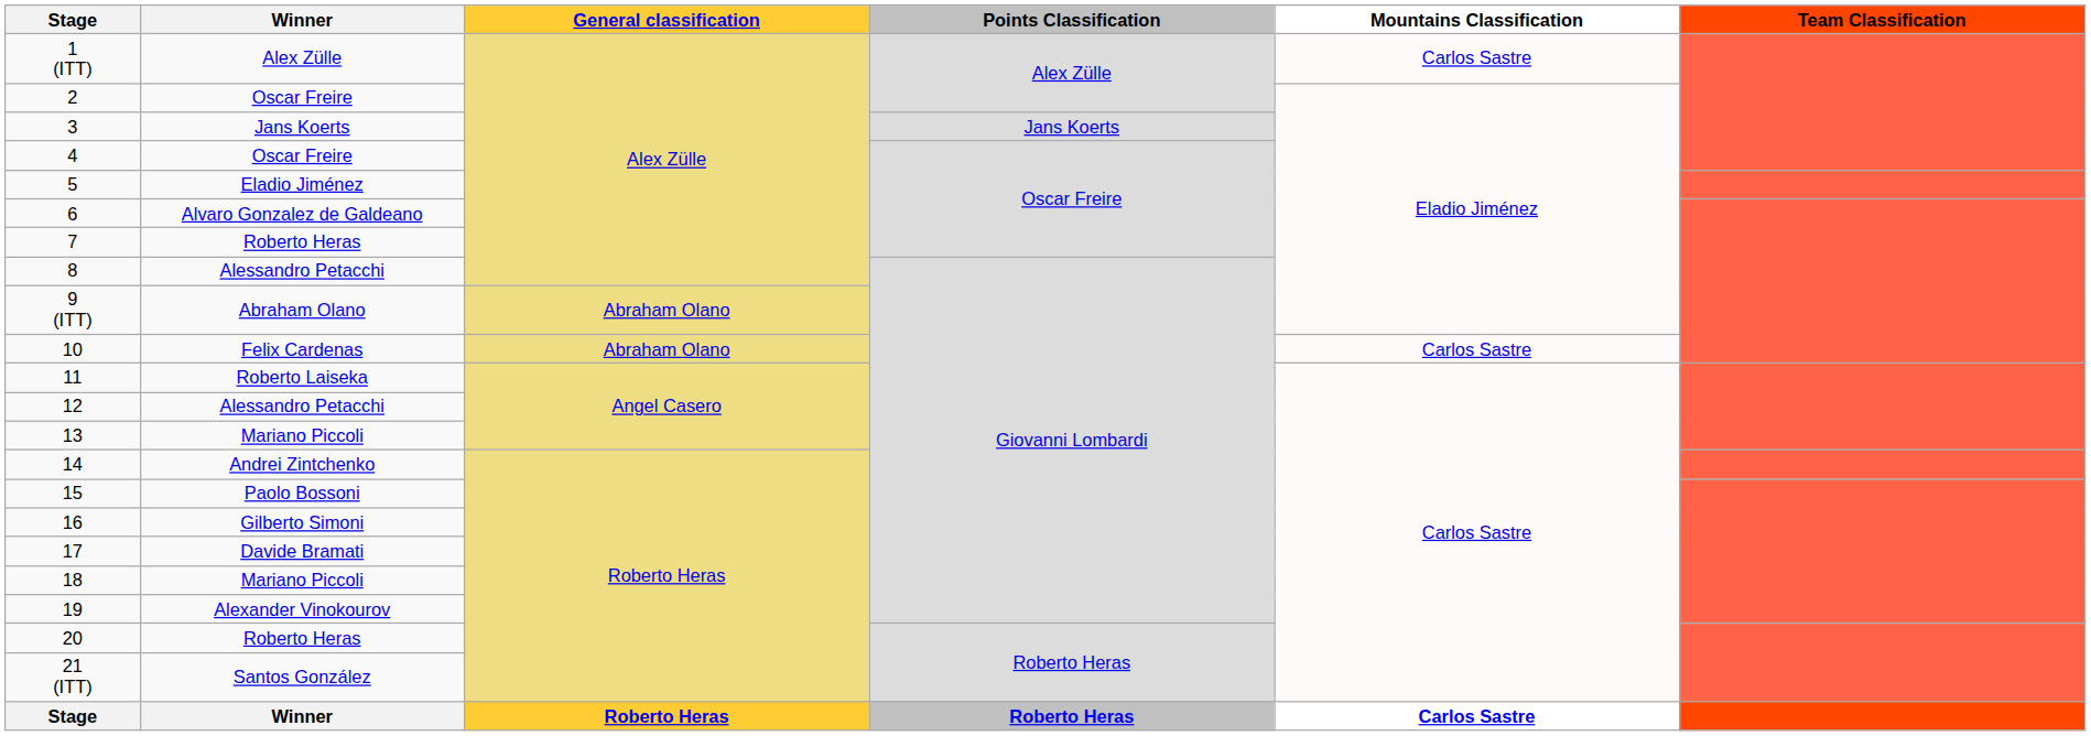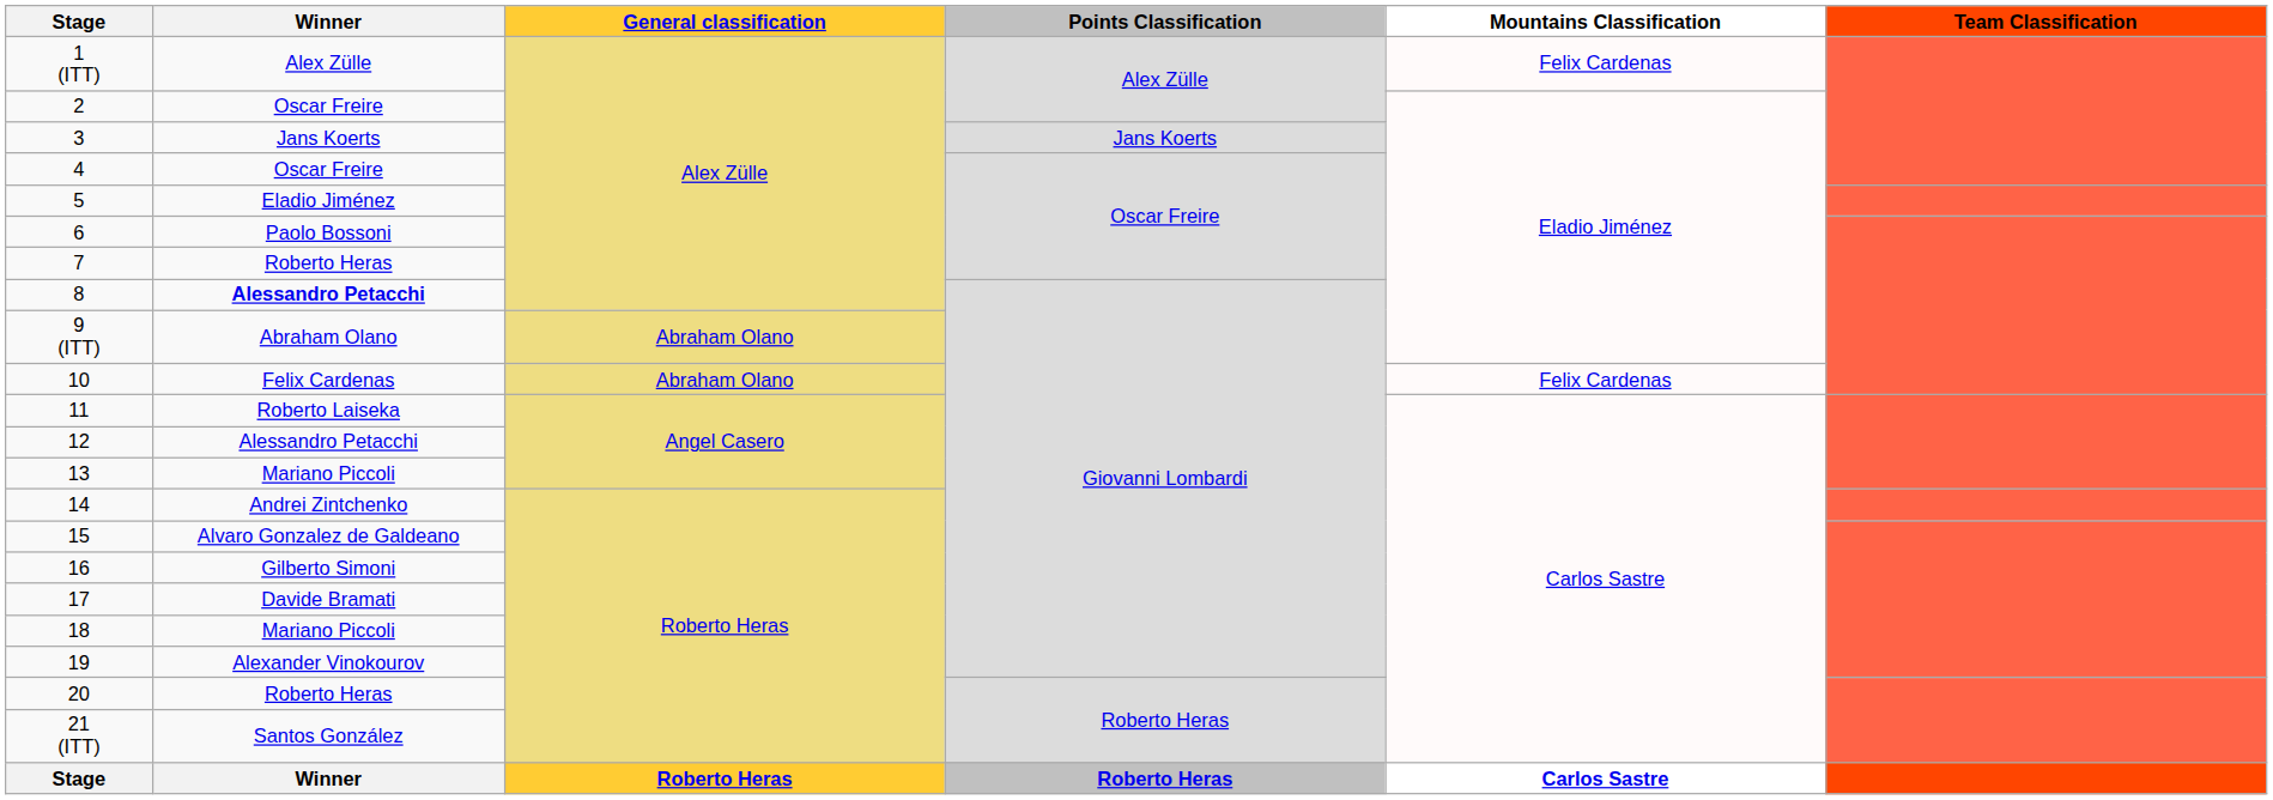 <table class="wikitable" style="text-align: center; font-size:smaller;">
 <tr style="background-color: #efefef;">
 <th width="5%">Stage</th>
 <th width="12%">Winner</th>
 <th style="background:#FFCC33;" width="15%"><strong><a href='#'>General classification</a></strong><br></th>
 <th style="background:#C0C0C0;" width="15%"><strong>Points Classification</strong><br></th>
 <th style="background:#FFFFFF;" width="15%"><strong>Mountains Classification</strong><br></th>
 <th style="background:#FF4500;" width="15%"><strong>Team Classification</strong></th>
 </tr>
 <tr>
 <td>1<br>(ITT)</td>
 <td><a href='#'>Alex Zülle</a></td>
 <td style="background:#EEDD82;" rowspan="8"><a href='#'>Alex Zülle</a></td>
 <td style="background:gainsboro;" rowspan="2"><a href='#'>Alex Zülle</a></td>
-<td style="background:snow;"><a href='#'>Carlos Sastre</a></td>
+<td style="background:snow;"><a href='#'>Felix Cardenas</a></td>
 <td style="background:#FF6347;" rowspan="4"></td>
 </tr>
 <tr>
 <td>2</td>
 <td><a href='#'>Oscar Freire</a></td>
 <td style="background:snow;" rowspan="8"><a href='#'>Eladio Jiménez</a></td>
 </tr>
 <tr>
 <td>3</td>
 <td><a href='#'>Jans Koerts</a></td>
 <td style="background:gainsboro;"><a href='#'>Jans Koerts</a></td>
 </tr>
 <tr>
 <td>4</td>
 <td><a href='#'>Oscar Freire</a></td>
 <td style="background:gainsboro;" rowspan="4"><a href='#'>Oscar Freire</a></td>
 </tr>
 <tr>
 <td>5</td>
 <td><a href='#'>Eladio Jiménez</a></td>
 <td style="background:#FF6347;"></td>
 </tr>
 <tr>
 <td>6</td>
-<td><a href='#'>Alvaro Gonzalez de Galdeano</a></td>
+<td><a href='#'>Paolo Bossoni</a></td>
 <td style="background:#FF6347;" rowspan="5"></td>
 </tr>
 <tr>
 <td>7</td>
 <td><a href='#'>Roberto Heras</a></td>
 </tr>
 <tr>
 <td>8</td>
-<td><a href='#'>Alessandro Petacchi</a></td>
+<td><strong><a href='#'>Alessandro Petacchi</a></strong></td>
 <td style="background:gainsboro;" rowspan="12"><a href='#'>Giovanni Lombardi</a></td>
 </tr>
 <tr>
 <td>9<br>(ITT)</td>
 <td><a href='#'>Abraham Olano</a></td>
 <td style="background:#EEDD82;"><a href='#'>Abraham Olano</a></td>
 </tr>
 <tr>
 <td>10</td>
 <td><a href='#'>Felix Cardenas</a></td>
 <td style="background:#EEDD82;"><a href='#'>Abraham Olano</a></td>
-<td style="background:snow;"><a href='#'>Carlos Sastre</a></td>
+<td style="background:snow;"><a href='#'>Felix Cardenas</a></td>
 </tr>
 <tr>
 <td>11</td>
 <td><a href='#'>Roberto Laiseka</a></td>
 <td style="background:#EEDD82;" rowspan="3"><a href='#'>Angel Casero</a></td>
 <td style="background:snow;" rowspan="11"><a href='#'>Carlos Sastre</a></td>
 <td style="background:#FF6347;" rowspan="3"></td>
 </tr>
 <tr>
 <td>12</td>
 <td><a href='#'>Alessandro Petacchi</a></td>
 </tr>
 <tr>
 <td>13</td>
 <td><a href='#'>Mariano Piccoli</a></td>
 </tr>
 <tr>
 <td>14</td>
 <td><a href='#'>Andrei Zintchenko</a></td>
 <td style="background:#EEDD82;" rowspan="8"><a href='#'>Roberto Heras</a></td>
 <td style="background:#FF6347;"></td>
 </tr>
 <tr>
 <td>15</td>
-<td><a href='#'>Paolo Bossoni</a></td>
+<td><a href='#'>Alvaro Gonzalez de Galdeano</a></td>
 <td style="background:#FF6347;" rowspan="5"></td>
 </tr>
 <tr>
 <td>16</td>
 <td><a href='#'>Gilberto Simoni</a></td>
 </tr>
 <tr>
 <td>17</td>
 <td><a href='#'>Davide Bramati</a></td>
 </tr>
 <tr>
 <td>18</td>
 <td><a href='#'>Mariano Piccoli</a></td>
 </tr>
 <tr>
 <td>19</td>
 <td><a href='#'>Alexander Vinokourov</a></td>
 </tr>
 <tr>
 <td>20</td>
 <td><a href='#'>Roberto Heras</a></td>
 <td style="background:gainsboro;" rowspan="2"><a href='#'>Roberto Heras</a></td>
 <td style="background:#FF6347;" rowspan="2"></td>
 </tr>
 <tr>
 <td>21<br>(ITT)</td>
 <td><a href='#'>Santos González</a></td>
 </tr>
 <tr>
 <th width="5%">Stage</th>
 <th width="12%">Winner</th>
 <th style="background:#FFCC33;" width="15%"><strong><a href='#'>Roberto Heras</a></strong><br></th>
 <th style="background:#C0C0C0;" width="15%"><strong><a href='#'>Roberto Heras</a></strong><br></th>
 <th style="background:#FFFFFF;" width="15%"><strong><a href='#'>Carlos Sastre</a></strong><br></th>
 <th style="background:#FF4500;" width="15%"><strong> </strong></th>
 </tr>
 </table>
